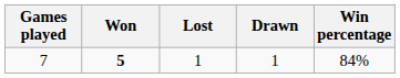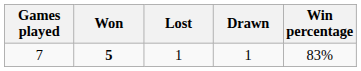 <table class="wikitable" style="text-align:center">
 <tr>
 <th width="70">Games played</th>
 <th width="70">Won</th>
 <th width="70">Lost</th>
 <th width="70">Drawn</th>
 <th width="70">Win percentage</th>
 </tr>
 <tr>
 <td>7</td>
 <td><strong>5</strong></td>
 <td>1</td>
 <td>1</td>
-<td>84%</td>
+<td>83%</td>
 </tr>
 </table>
